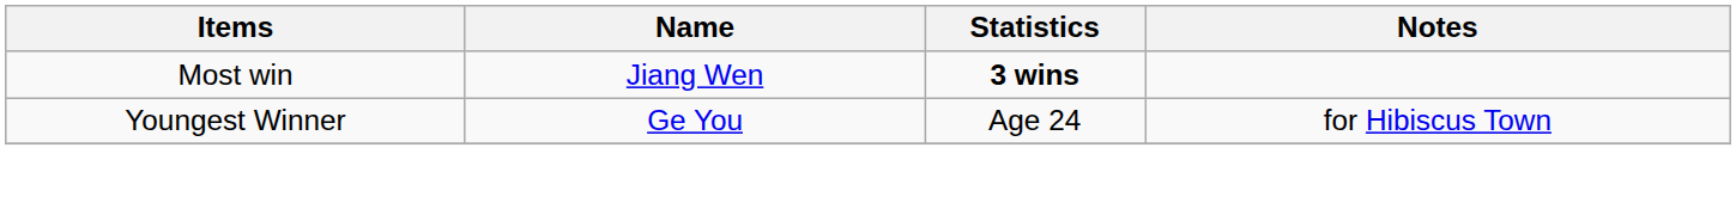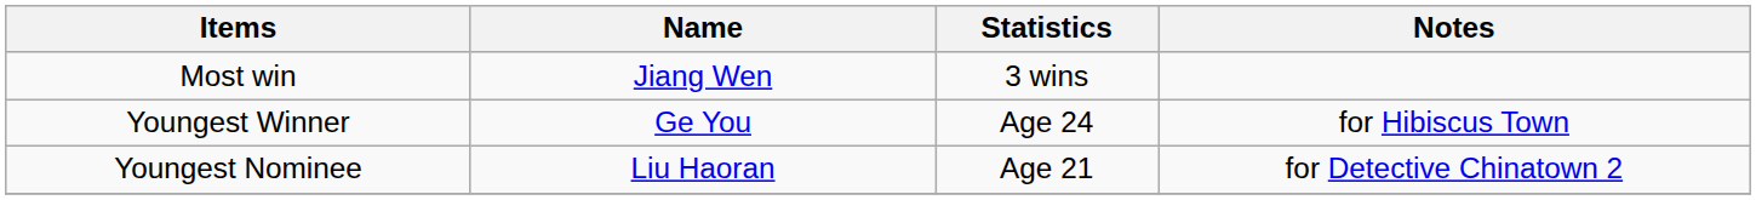 <table class="wikitable" style="text-align: center" width="75%">
 <tr>
 <th width=175><strong>Items</strong></th>
 <th width=175><strong>Name</strong></th>
 <th width=80><strong>Statistics</strong></th>
 <th width=225><strong>Notes</strong></th>
 </tr>
 <tr>
 <td>Most win</td>
 <td><a href='#'>Jiang Wen</a></td>
-<td><strong>3 wins</strong></td>
+<td>3 wins</td>
 <td></td>
 </tr>
 <tr>
 <td>Youngest Winner</td>
 <td><a href='#'>Ge You</a></td>
 <td>Age 24</td>
 <td>for <a href='#'>Hibiscus Town</a></td>
 </tr>
 <tr>
+<td>Youngest Nominee</td>
+<td><a href='#'>Liu Haoran</a></td>
+<td>Age 21</td>
+<td>for <a href='#'>Detective Chinatown 2</a></td>
+</tr>
+<tr>
 </tr>
 </table>
